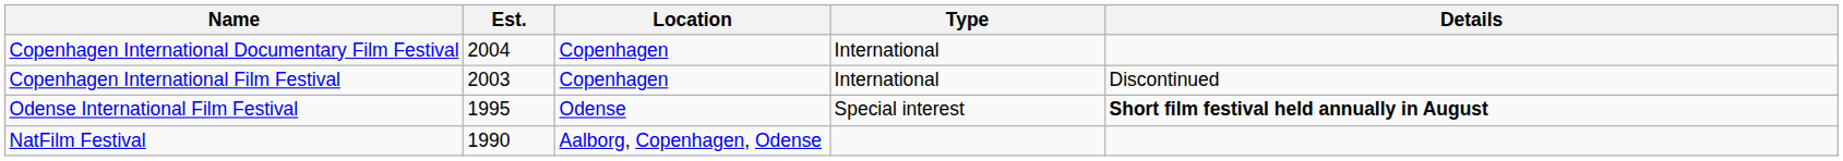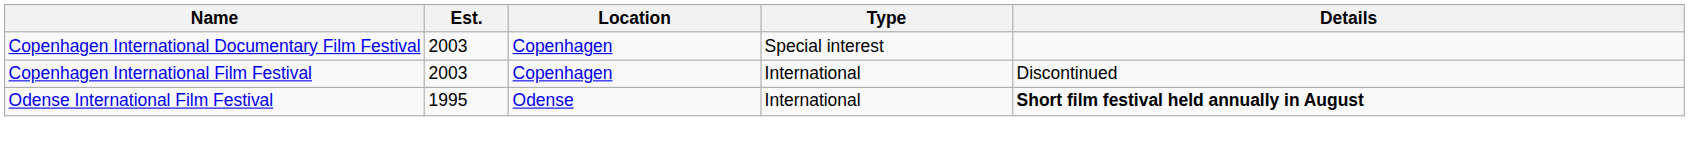 <table class="wikitable">
 <tr>
 <th width="25%">Name</th>
 <th width="5%">Est.</th>
 <th width="15%">Location</th>
 <th width="15%">Type</th>
 <th>Details</th>
 </tr>
 <tr>
 <td><a href='#'>Copenhagen International Documentary Film Festival</a></td>
-<td>2004</td>
+<td>2003</td>
 <td><a href='#'>Copenhagen</a></td>
-<td>International</td>
+<td>Special interest</td>
 <td></td>
 </tr>
 <tr>
 <td><a href='#'>Copenhagen International Film Festival</a></td>
 <td>2003</td>
 <td><a href='#'>Copenhagen</a></td>
 <td>International</td>
 <td>Discontinued</td>
 </tr>
 <tr>
 <td><a href='#'>Odense International Film Festival</a></td>
 <td>1995</td>
 <td><a href='#'>Odense</a></td>
-<td>Special interest</td>
+<td>International</td>
 <td><strong>Short film festival held annually in August</strong></td>
 </tr>
-<tr>
-<td><a href='#'>NatFilm Festival</a></td>
-<td>1990</td>
-<td><a href='#'>Aalborg</a>, <a href='#'>Copenhagen</a>, <a href='#'>Odense</a></td>
-<td></td>
-<td></td>
-</tr>
 </table>
